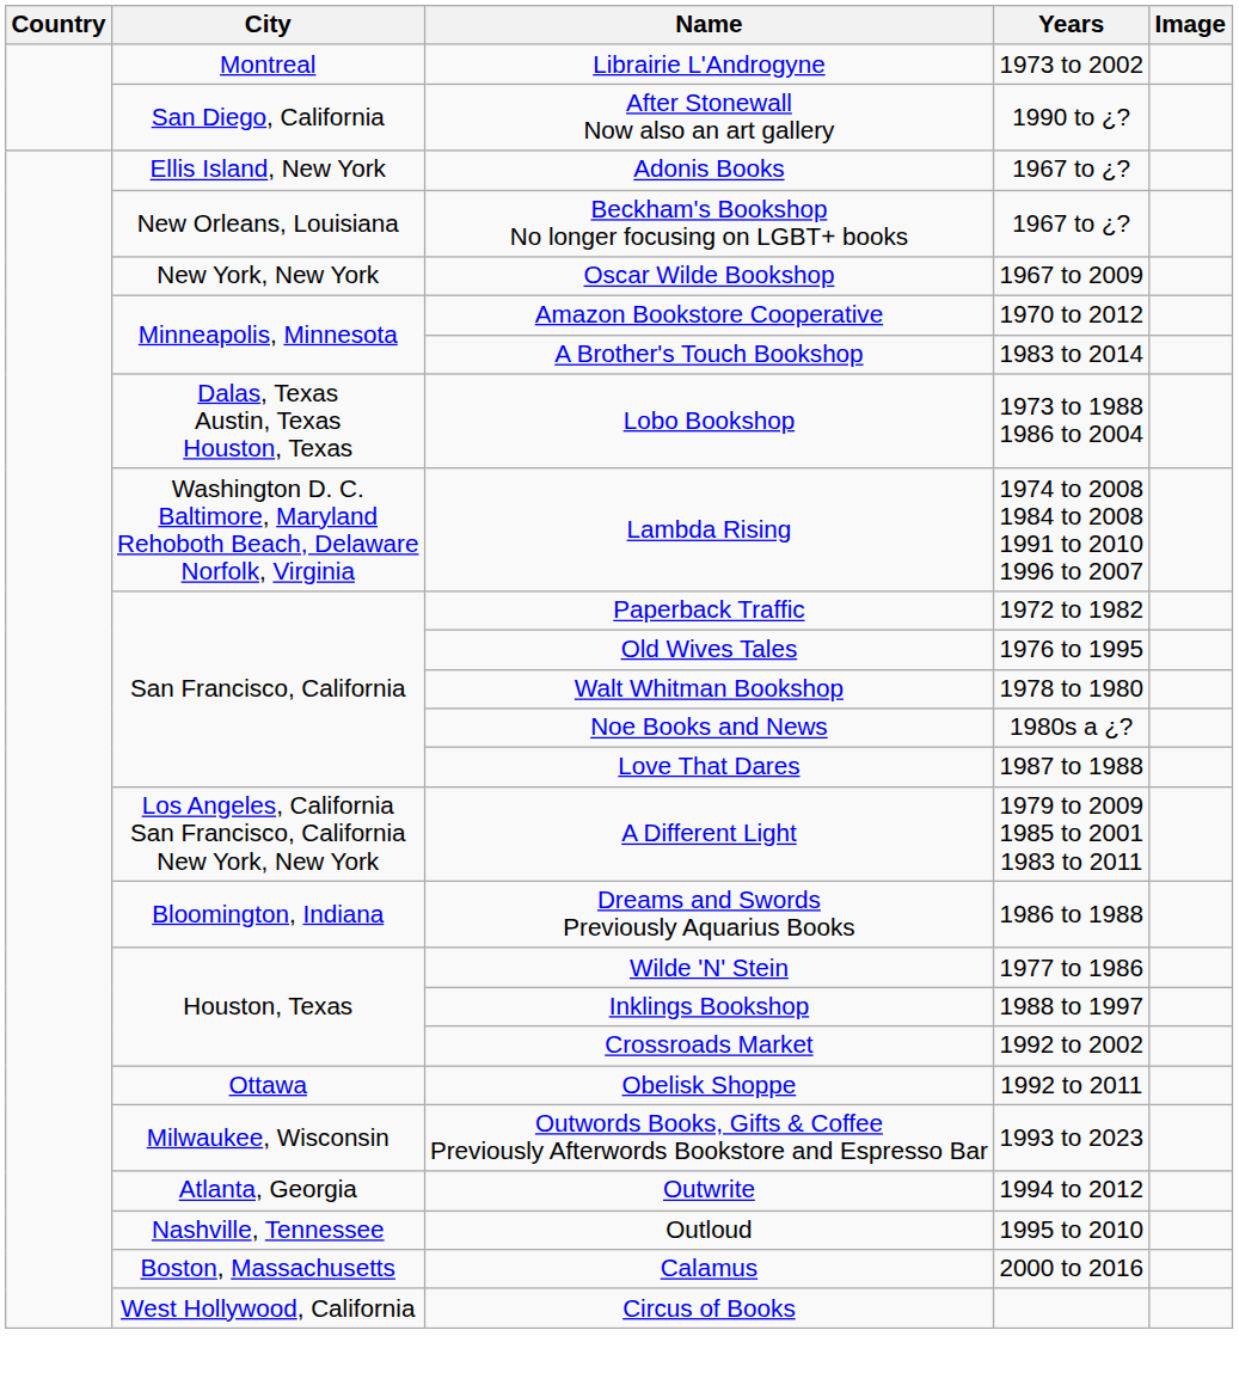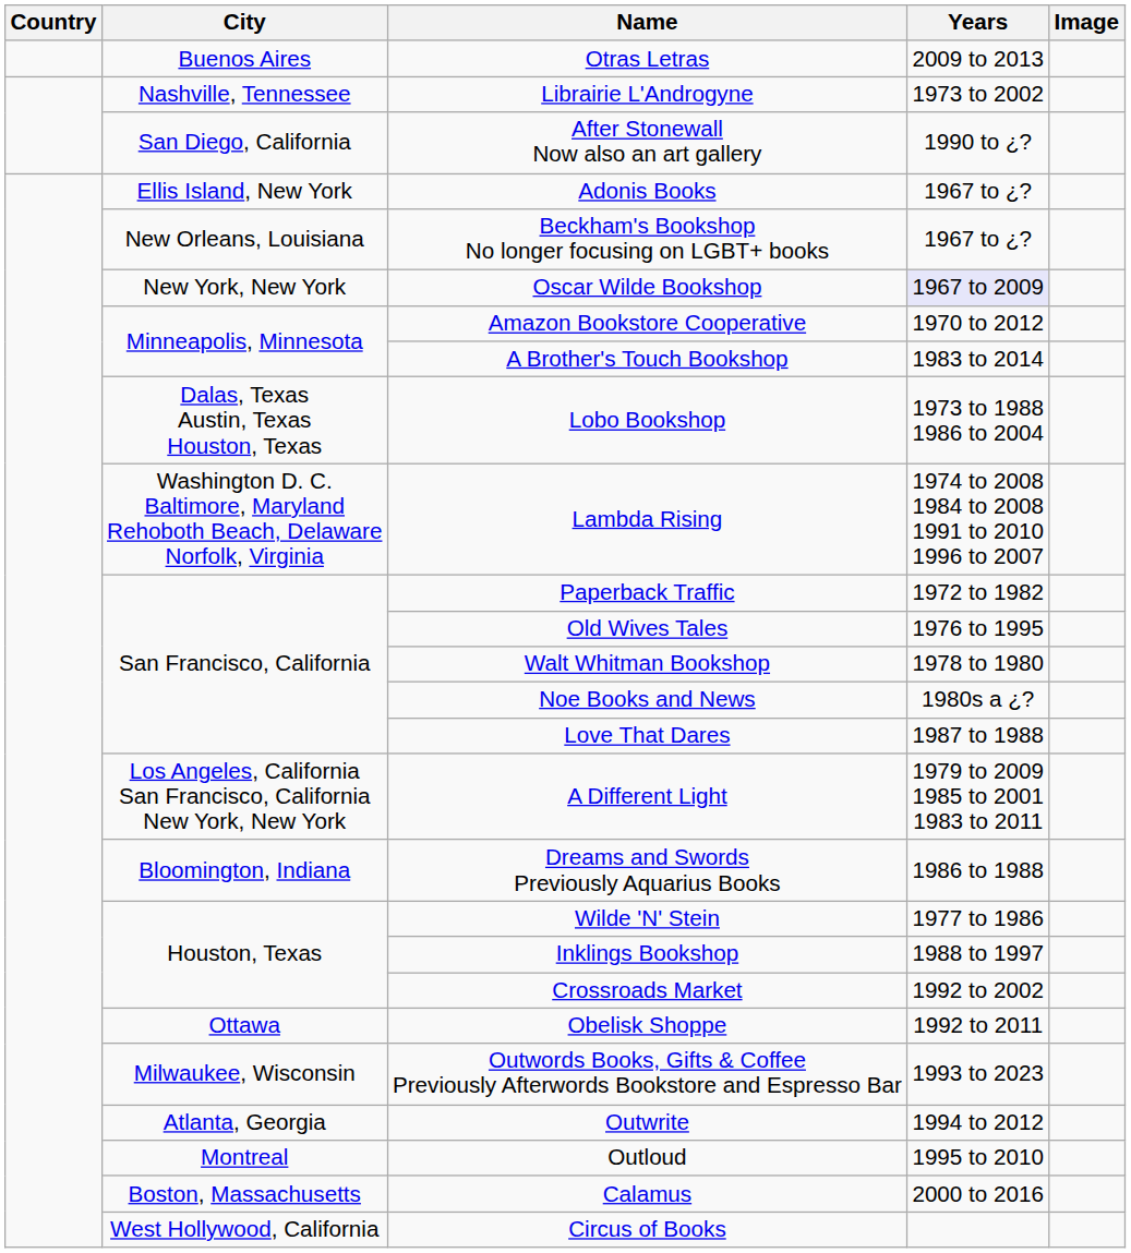 <table class="wikitable sortable" style="text-align:center">
 <tr>
 <th>Country</th>
 <th>City</th>
 <th>Name</th>
 <th>Years</th>
 <th>Image</th>
 </tr>
 <tr>
+<td></td>
+<td><a href='#'>Buenos Aires</a></td>
+<td><a href='#'>Otras Letras</a></td>
+<td>2009 to 2013</td>
+<td></td>
+</tr>
+<tr>
 <td rowspan="2"></td>
-<td><a href='#'>Montreal</a></td>
+<td><a href='#'>Nashville</a>, <a href='#'>Tennessee</a></td>
 <td><a href='#'>Librairie L'Androgyne</a></td>
 <td>1973 to 2002</td>
 <td></td>
 </tr>
 <tr>
 <td><a href='#'>San Diego</a>, California</td>
 <td><a href='#'>After Stonewall</a><br>Now also an art gallery</td>
 <td>1990 to ¿?</td>
 <td></td>
 </tr>
 <tr>
 <td rowspan="23"></td>
 <td><a href='#'>Ellis Island</a>, New York</td>
 <td><a href='#'>Adonis Books</a></td>
 <td>1967 to ¿?</td>
 <td></td>
 </tr>
 <tr>
 <td>New Orleans, Louisiana</td>
 <td><a href='#'>Beckham's Bookshop</a><br>No longer focusing on LGBT+ books</td>
 <td>1967 to ¿?</td>
 <td></td>
 </tr>
 <tr>
 <td>New York, New York</td>
 <td><a href='#'>Oscar Wilde Bookshop</a></td>
-<td>1967 to 2009</td>
+<td style="background: lavender;">1967 to 2009</td>
 <td></td>
 </tr>
 <tr>
 <td rowspan='2'><a href='#'>Minneapolis</a>, <a href='#'>Minnesota</a></td>
 <td><a href='#'>Amazon Bookstore Cooperative</a></td>
 <td>1970 to 2012</td>
 <td></td>
 </tr>
 <tr>
 <td><a href='#'>A Brother's Touch Bookshop</a></td>
 <td>1983 to 2014</td>
 <td></td>
 </tr>
 <tr>
 <td><a href='#'>Dalas</a>, Texas <br> Austin, Texas <br> <a href='#'>Houston</a>, Texas</td>
 <td><a href='#'>Lobo Bookshop</a></td>
 <td>1973 to 1988<br>1986 to 2004</td>
 <td></td>
 </tr>
 <tr>
 <td>Washington D. C. <br> <a href='#'>Baltimore</a>, <a href='#'>Maryland</a> <br> <a href='#'>Rehoboth Beach, Delaware</a> <br> <a href='#'>Norfolk</a>, <a href='#'>Virginia</a></td>
 <td><a href='#'>Lambda Rising</a></td>
 <td>1974 to 2008 <br> 1984 to 2008 <br> 1991 to 2010 <br> 1996 to 2007</td>
 <td></td>
 </tr>
 <tr>
 <td rowspan='5'>San Francisco, California</td>
 <td><a href='#'>Paperback Traffic</a></td>
 <td>1972 to 1982</td>
 <td></td>
 </tr>
 <tr>
 <td><a href='#'>Old Wives Tales</a></td>
 <td>1976 to 1995</td>
 <td></td>
 </tr>
 <tr>
 <td><a href='#'>Walt Whitman Bookshop</a></td>
 <td>1978 to 1980</td>
 <td></td>
 </tr>
 <tr>
 <td><a href='#'>Noe Books and News</a></td>
 <td>1980s a ¿?</td>
 <td></td>
 </tr>
 <tr>
 <td><a href='#'>Love That Dares</a></td>
 <td>1987 to 1988</td>
 <td></td>
 </tr>
 <tr>
 <td><a href='#'>Los Angeles</a>, California <br> San Francisco, California <br> New York, New York</td>
 <td><a href='#'>A Different Light</a></td>
 <td>1979 to 2009 <br> 1985 to 2001<br> 1983 to 2011</td>
 <td></td>
 </tr>
 <tr>
 <td><a href='#'>Bloomington</a>, <a href='#'>Indiana</a></td>
 <td><a href='#'>Dreams and Swords</a><br>Previously Aquarius Books</td>
 <td>1986 to 1988</td>
 <td></td>
 </tr>
 <tr>
 <td rowspan='3'>Houston, Texas</td>
 <td><a href='#'>Wilde 'N' Stein</a></td>
 <td>1977 to 1986</td>
 <td></td>
 </tr>
 <tr>
 <td><a href='#'>Inklings Bookshop</a></td>
 <td>1988 to 1997</td>
 <td></td>
 </tr>
 <tr>
 <td><a href='#'>Crossroads Market</a></td>
 <td>1992 to 2002</td>
 <td></td>
 </tr>
 <tr>
 <td><a href='#'>Ottawa</a></td>
 <td><a href='#'>Obelisk Shoppe</a></td>
 <td>1992 to 2011</td>
 <td></td>
 </tr>
 <tr>
 <td><a href='#'>Milwaukee</a>, Wisconsin</td>
 <td><a href='#'>Outwords Books, Gifts & Coffee</a><br>Previously Afterwords Bookstore and Espresso Bar</td>
 <td>1993 to 2023</td>
 <td></td>
 </tr>
 <tr>
 <td><a href='#'>Atlanta</a>, Georgia</td>
 <td><a href='#'>Outwrite</a></td>
 <td>1994 to 2012</td>
 <td></td>
 </tr>
 <tr>
-<td><a href='#'>Nashville</a>, <a href='#'>Tennessee</a></td>
+<td><a href='#'>Montreal</a></td>
 <td>Outloud</td>
 <td>1995 to 2010</td>
 <td></td>
 </tr>
 <tr>
 <td><a href='#'>Boston</a>, <a href='#'>Massachusetts</a></td>
 <td><a href='#'>Calamus</a></td>
 <td>2000 to 2016</td>
 <td></td>
 </tr>
 <tr>
 <td><a href='#'>West Hollywood</a>, California</td>
 <td><a href='#'>Circus of Books</a></td>
 <td></td>
 <td></td>
 </tr>
 </table>
